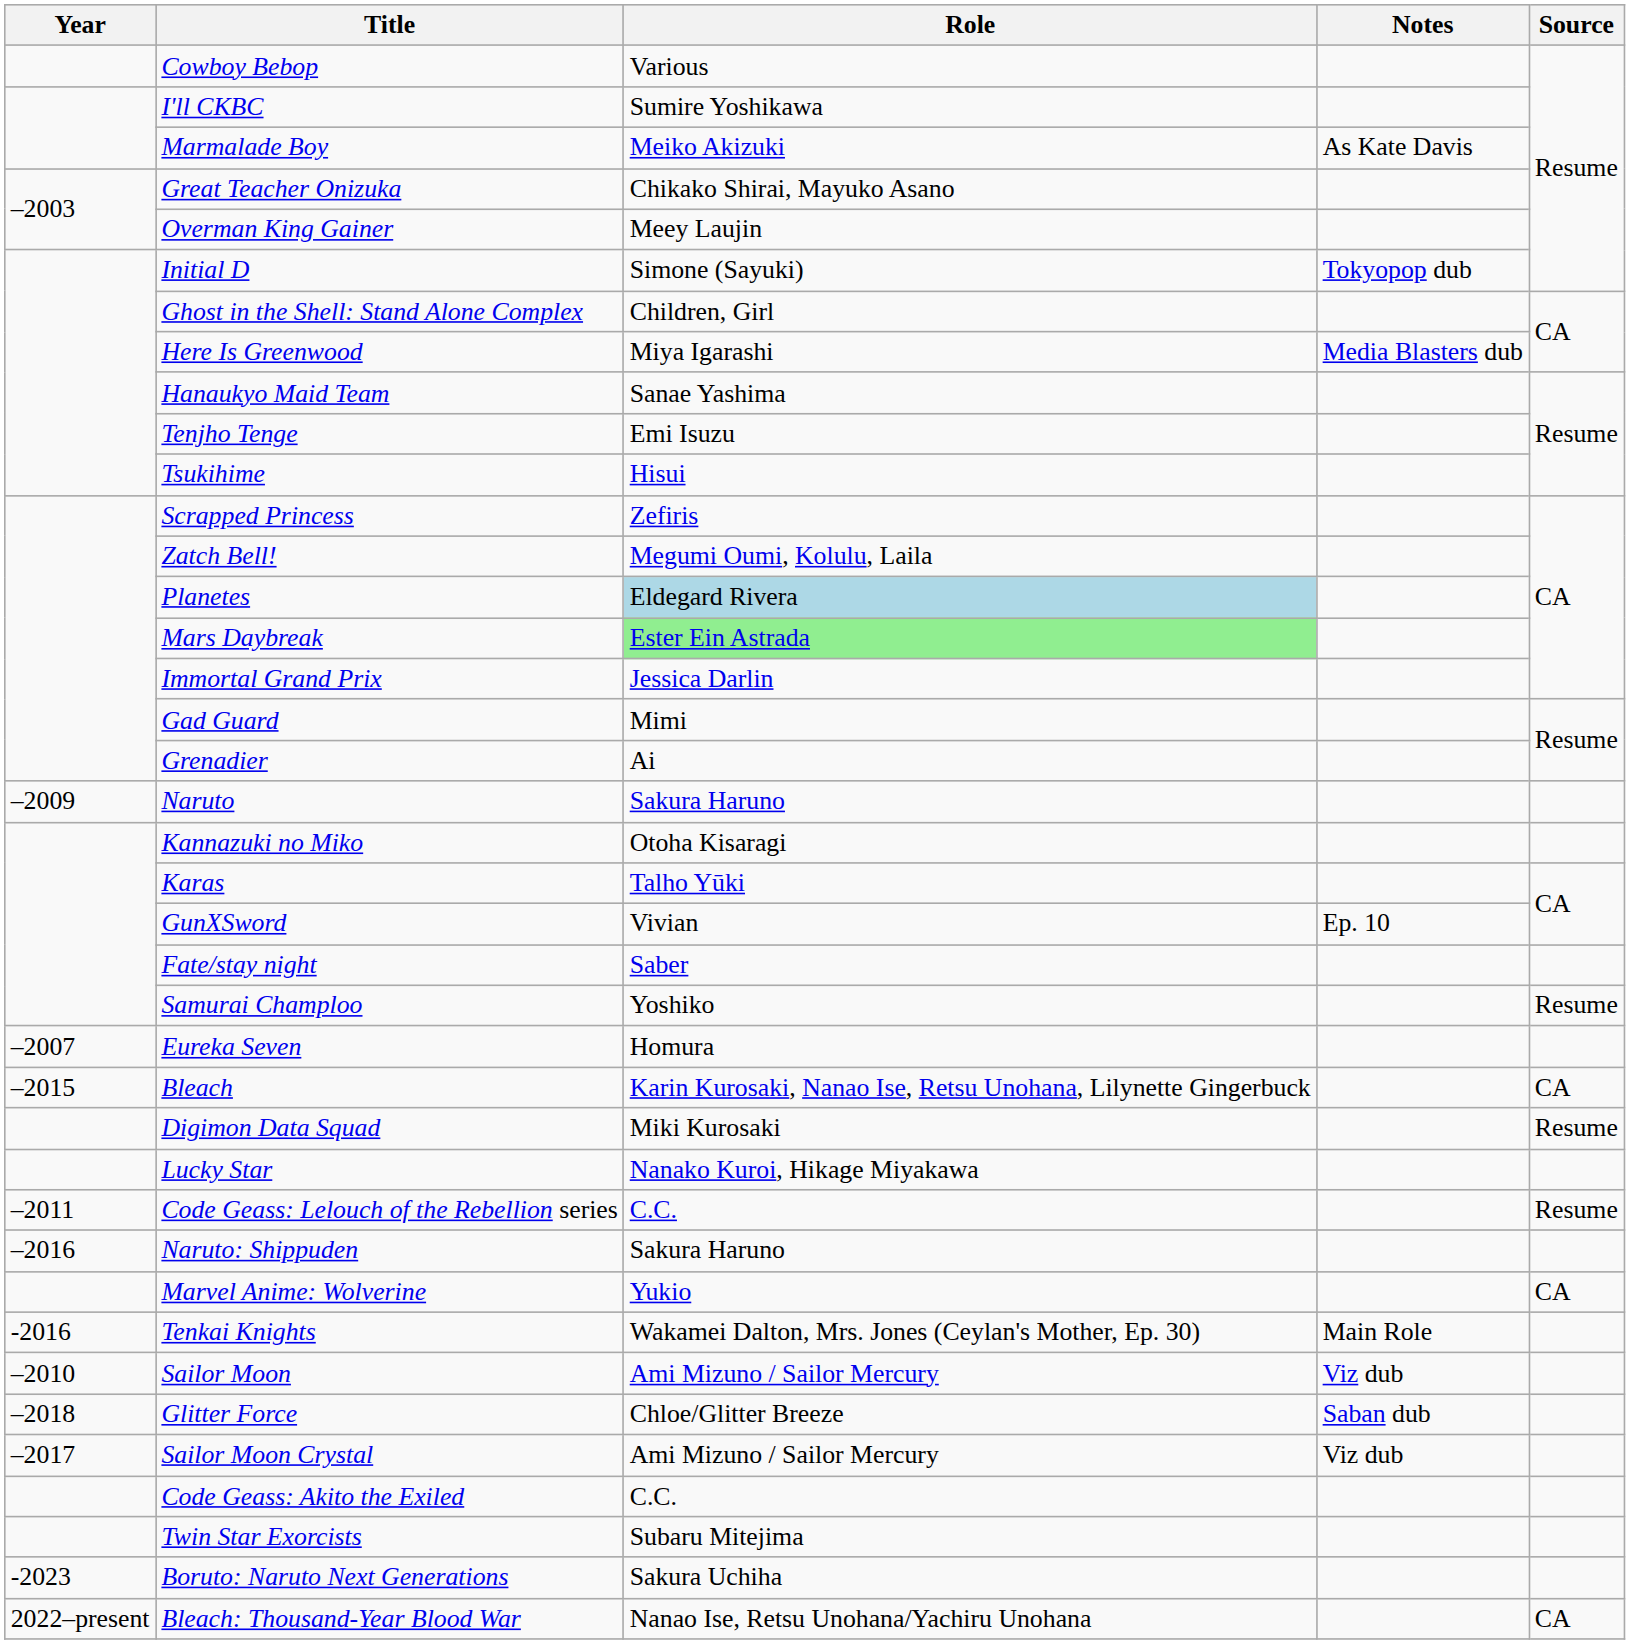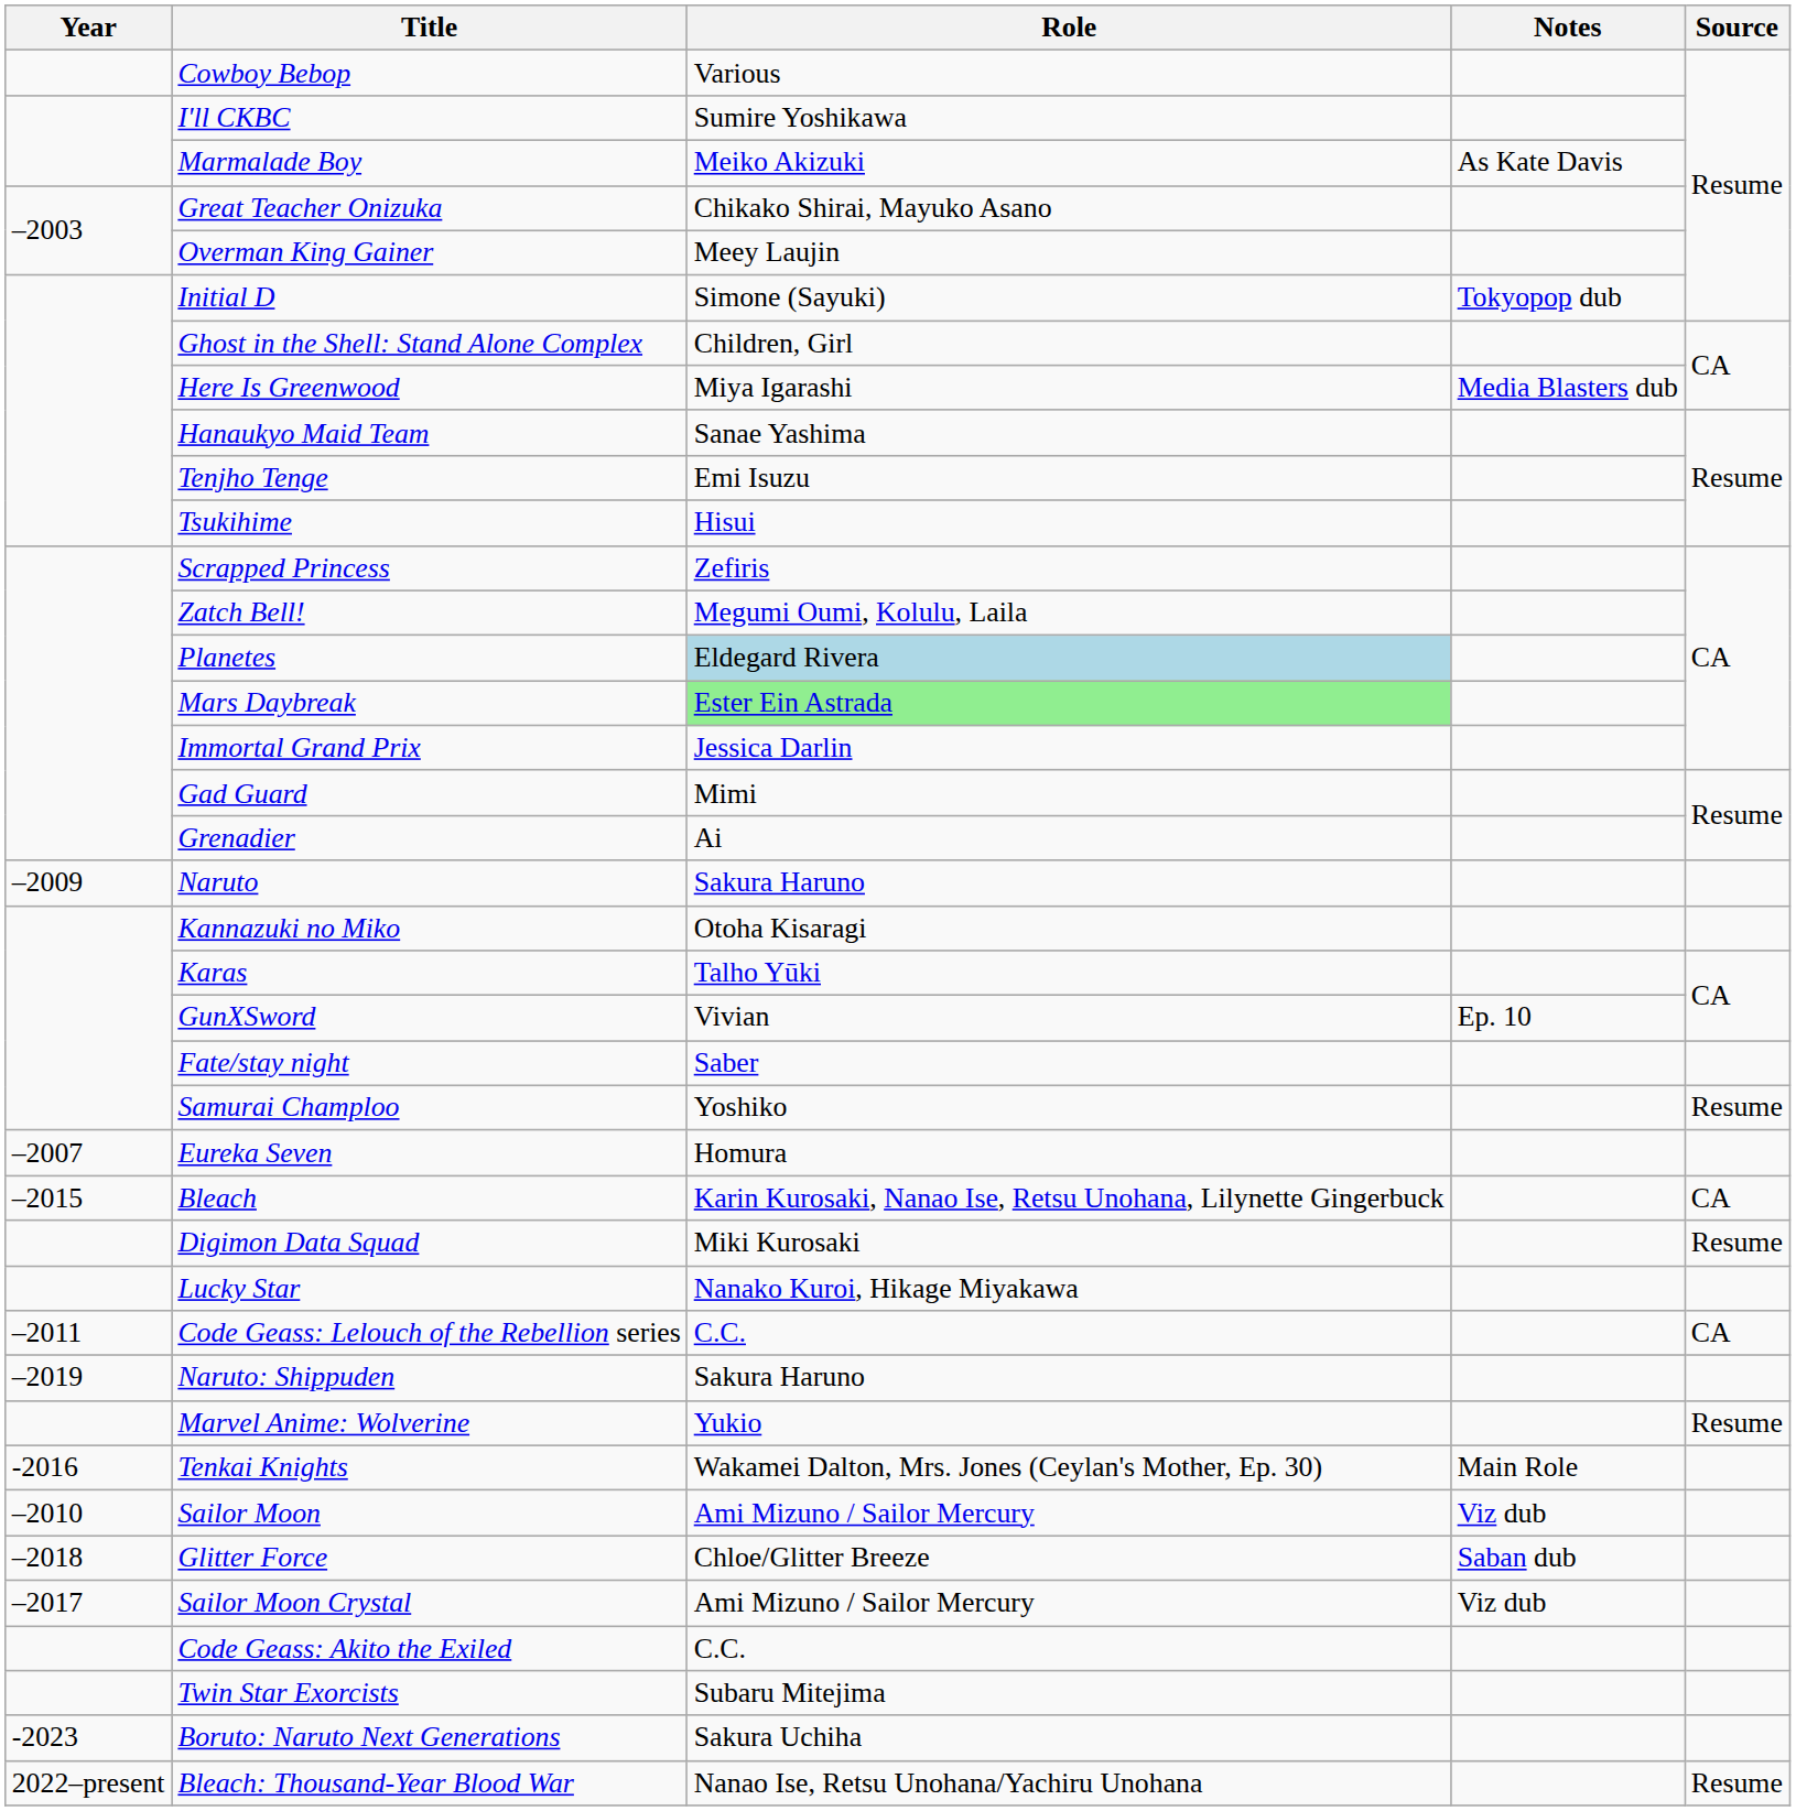 <table class="wikitable sortable plainrowheaders">
 <tr>
 <th>Year</th>
 <th>Title</th>
 <th>Role</th>
 <th class="unsortable">Notes</th>
 <th class="unsortable">Source</th>
 </tr>
 <tr>
 <td></td>
 <td><em><a href='#'>Cowboy Bebop</a></em></td>
 <td>Various</td>
 <td></td>
 <td rowspan="6">Resume</td>
 </tr>
 <tr>
 <td rowspan="2"></td>
 <td><em><a href='#'>I'll CKBC</a></em></td>
 <td>Sumire Yoshikawa</td>
 <td></td>
 </tr>
 <tr>
 <td><em><a href='#'>Marmalade Boy</a></em></td>
 <td><a href='#'>Meiko Akizuki</a></td>
 <td>As Kate Davis</td>
 </tr>
 <tr>
 <td rowspan="2">–2003</td>
 <td><em><a href='#'>Great Teacher Onizuka</a></em></td>
 <td>Chikako Shirai, Mayuko Asano</td>
 <td></td>
 </tr>
 <tr>
 <td><em><a href='#'>Overman King Gainer</a></em></td>
 <td>Meey Laujin</td>
 <td></td>
 </tr>
 <tr>
 <td rowspan="6"></td>
 <td><em><a href='#'>Initial D</a></em></td>
 <td>Simone (Sayuki)</td>
 <td><a href='#'>Tokyopop</a> dub</td>
 </tr>
 <tr>
 <td><em><a href='#'>Ghost in the Shell: Stand Alone Complex</a></em></td>
 <td>Children, Girl</td>
 <td></td>
 <td rowspan="2">CA</td>
 </tr>
 <tr>
 <td><em><a href='#'>Here Is Greenwood</a></em></td>
 <td>Miya Igarashi</td>
 <td><a href='#'>Media Blasters</a> dub</td>
 </tr>
 <tr>
 <td><em><a href='#'>Hanaukyo Maid Team</a></em></td>
 <td>Sanae Yashima</td>
 <td></td>
 <td rowspan="3">Resume</td>
 </tr>
 <tr>
 <td><em><a href='#'>Tenjho Tenge</a></em></td>
 <td>Emi Isuzu</td>
 <td></td>
 </tr>
 <tr>
 <td><em><a href='#'>Tsukihime</a></em></td>
 <td><a href='#'>Hisui</a></td>
 <td></td>
 </tr>
 <tr>
 <td rowspan="7"></td>
 <td><em><a href='#'>Scrapped Princess</a></em></td>
 <td><a href='#'>Zefiris</a></td>
 <td></td>
 <td rowspan="5">CA</td>
 </tr>
 <tr>
 <td><em><a href='#'>Zatch Bell!</a></em></td>
 <td><a href='#'>Megumi Oumi</a>, <a href='#'>Kolulu</a>, Laila</td>
 <td></td>
 </tr>
 <tr>
 <td><em><a href='#'>Planetes</a></em></td>
 <td style="background: lightblue;">Eldegard Rivera</td>
 <td></td>
 </tr>
 <tr>
 <td><em><a href='#'>Mars Daybreak</a></em></td>
 <td style="background: lightgreen;"><a href='#'>Ester Ein Astrada</a></td>
 <td></td>
 </tr>
 <tr>
 <td><em><a href='#'>Immortal Grand Prix</a></em></td>
 <td><a href='#'>Jessica Darlin</a></td>
 <td></td>
 </tr>
 <tr>
 <td><em><a href='#'>Gad Guard</a></em></td>
 <td>Mimi</td>
 <td></td>
 <td rowspan="2">Resume</td>
 </tr>
 <tr>
 <td><em><a href='#'>Grenadier</a></em></td>
 <td>Ai</td>
 <td></td>
 </tr>
 <tr>
 <td>–2009</td>
 <td><em><a href='#'>Naruto</a></em></td>
 <td><a href='#'>Sakura Haruno</a></td>
 <td></td>
 <td></td>
 </tr>
 <tr>
 <td rowspan="5"></td>
 <td><em><a href='#'>Kannazuki no Miko</a></em></td>
 <td>Otoha Kisaragi</td>
 <td></td>
 <td></td>
 </tr>
 <tr>
 <td><em><a href='#'>Karas</a></em></td>
 <td><a href='#'>Talho Yūki</a></td>
 <td></td>
 <td rowspan="2">CA</td>
 </tr>
 <tr>
 <td><em><a href='#'>GunXSword</a></em></td>
 <td>Vivian</td>
 <td>Ep. 10</td>
 </tr>
 <tr>
 <td><em><a href='#'>Fate/stay night</a></em></td>
 <td><a href='#'>Saber</a></td>
 <td></td>
 <td></td>
 </tr>
 <tr>
 <td><em><a href='#'>Samurai Champloo</a></em></td>
 <td>Yoshiko</td>
 <td></td>
 <td>Resume</td>
 </tr>
 <tr>
 <td>–2007</td>
 <td><em><a href='#'>Eureka Seven</a></em></td>
 <td>Homura</td>
 <td></td>
 <td></td>
 </tr>
 <tr>
 <td>–2015</td>
 <td><em><a href='#'>Bleach</a></em></td>
 <td><a href='#'>Karin Kurosaki</a>, <a href='#'>Nanao Ise</a>, <a href='#'>Retsu Unohana</a>, Lilynette Gingerbuck</td>
 <td></td>
 <td>CA</td>
 </tr>
 <tr>
 <td></td>
 <td><em><a href='#'>Digimon Data Squad</a></em></td>
 <td>Miki Kurosaki</td>
 <td></td>
 <td>Resume</td>
 </tr>
 <tr>
 <td></td>
 <td><em><a href='#'>Lucky Star</a></em></td>
 <td><a href='#'>Nanako Kuroi</a>, Hikage Miyakawa</td>
 <td></td>
 <td></td>
 </tr>
 <tr>
 <td>–2011</td>
 <td><em><a href='#'>Code Geass: Lelouch of the Rebellion</a></em> series</td>
 <td><a href='#'>C.C.</a></td>
 <td></td>
-<td>Resume</td>
+<td>CA</td>
 </tr>
 <tr>
-<td>–2016</td>
+<td>–2019</td>
 <td><em><a href='#'>Naruto: Shippuden</a></em></td>
 <td>Sakura Haruno</td>
 <td></td>
 <td></td>
 </tr>
 <tr>
 <td></td>
 <td><em><a href='#'>Marvel Anime: Wolverine</a></em></td>
 <td><a href='#'>Yukio</a></td>
 <td></td>
-<td>CA</td>
+<td>Resume</td>
 </tr>
 <tr>
 <td>-2016</td>
 <td><em><a href='#'>Tenkai Knights</a></em></td>
 <td>Wakamei Dalton, Mrs. Jones (Ceylan's Mother, Ep. 30)</td>
 <td>Main Role</td>
 <td></td>
 </tr>
 <tr>
 <td>–2010</td>
 <td><em><a href='#'>Sailor Moon</a></em></td>
 <td><a href='#'>Ami Mizuno / Sailor Mercury</a></td>
 <td><a href='#'>Viz</a> dub</td>
 <td></td>
 </tr>
 <tr>
 <td>–2018</td>
 <td><em><a href='#'>Glitter Force</a></em></td>
 <td>Chloe/Glitter Breeze</td>
 <td><a href='#'>Saban</a> dub</td>
 <td></td>
 </tr>
 <tr>
 <td>–2017</td>
 <td><em><a href='#'>Sailor Moon Crystal</a></em></td>
 <td>Ami Mizuno / Sailor Mercury</td>
 <td>Viz dub</td>
 <td></td>
 </tr>
 <tr>
 <td></td>
 <td><em><a href='#'>Code Geass: Akito the Exiled</a></em></td>
 <td>C.C.</td>
 <td></td>
 <td></td>
 </tr>
 <tr>
 <td></td>
 <td><em><a href='#'>Twin Star Exorcists</a></em></td>
 <td>Subaru Mitejima</td>
 <td></td>
 <td></td>
 </tr>
 <tr>
 <td>-2023</td>
 <td><em><a href='#'>Boruto: Naruto Next Generations</a></em></td>
 <td>Sakura Uchiha</td>
 <td></td>
 <td></td>
 </tr>
 <tr>
 <td>2022–present</td>
 <td><em><a href='#'>Bleach: Thousand-Year Blood War</a></em></td>
 <td>Nanao Ise, Retsu Unohana/Yachiru Unohana</td>
 <td></td>
-<td>CA</td>
+<td>Resume</td>
 </tr>
 </table>
